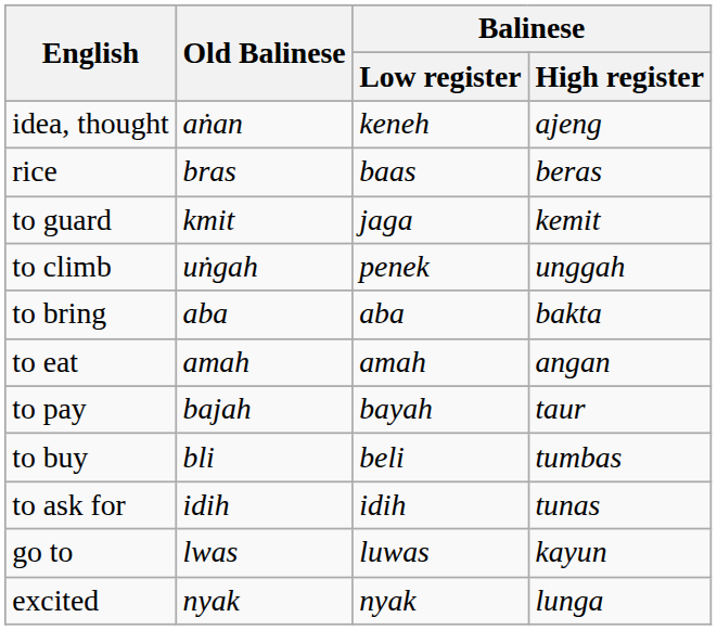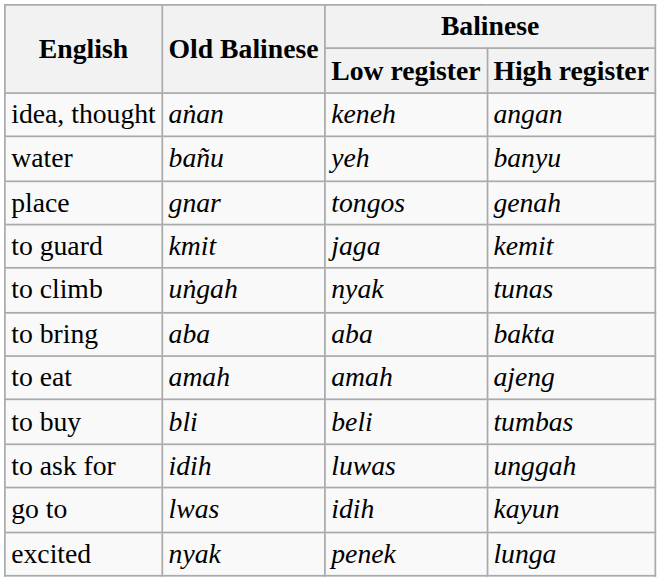 <table class="wikitable">
 <tr>
 <th rowspan="2">English</th>
 <th rowspan="2">Old Balinese</th>
 <th colspan="2">Balinese</th>
 </tr>
 <tr>
 <th>Low register</th>
 <th>High register</th>
 </tr>
 <tr>
 <td>idea, thought</td>
 <td><em>aṅan</em></td>
 <td><em>keneh</em></td>
-<td><em>ajeng</em></td>
+<td><em>angan</em></td>
 </tr>
 <tr>
-<td>rice</td>
-<td><em>bras</em></td>
-<td><em>baas</em></td>
-<td><em>beras</em></td>
+<td>water</td>
+<td><em>bañu</em></td>
+<td><em>yeh</em></td>
+<td><em>banyu</em></td>
+</tr>
+<tr>
+<td>place</td>
+<td><em>gnar</em></td>
+<td><em>tongos</em></td>
+<td><em>genah</em></td>
 </tr>
 <tr>
 <td>to guard</td>
 <td><em>kmit</em></td>
 <td><em>jaga</em></td>
 <td><em>kemit</em></td>
 </tr>
 <tr>
 <td>to climb</td>
 <td><em>uṅgah</em></td>
-<td><em>penek</em></td>
-<td><em>unggah</em></td>
+<td><em>nyak</em></td>
+<td><em>tunas</em></td>
 </tr>
 <tr>
 <td>to bring</td>
 <td><em>aba</em></td>
 <td><em>aba</em></td>
 <td><em>bakta</em></td>
 </tr>
 <tr>
 <td>to eat</td>
 <td><em>amah</em></td>
 <td><em>amah</em></td>
-<td><em>angan</em></td>
-</tr>
-<tr>
-<td>to pay</td>
-<td><em>bajah</em></td>
-<td><em>bayah</em></td>
-<td><em>taur</em></td>
+<td><em>ajeng</em></td>
 </tr>
 <tr>
 <td>to buy</td>
 <td><em>bli</em></td>
 <td><em>beli</em></td>
 <td><em>tumbas</em></td>
 </tr>
 <tr>
 <td>to ask for</td>
 <td><em>idih</em></td>
-<td><em>idih</em></td>
-<td><em>tunas</em></td>
+<td><em>luwas</em></td>
+<td><em>unggah</em></td>
 </tr>
 <tr>
 <td>go to</td>
 <td><em>lwas</em></td>
-<td><em>luwas</em></td>
+<td><em>idih</em></td>
 <td><em>kayun</em></td>
 </tr>
 <tr>
 <td>excited</td>
 <td><em>nyak</em></td>
-<td><em>nyak</em></td>
+<td><em>penek</em></td>
 <td><em>lunga</em></td>
 </tr>
 </table>
